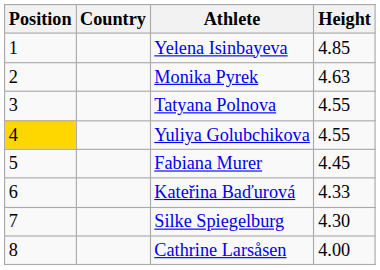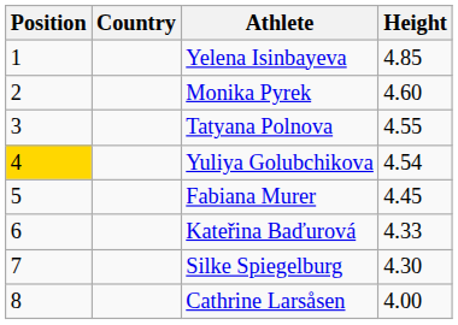 <table class="wikitable">
 <tr>
 <th>Position</th>
 <th>Country</th>
 <th>Athlete</th>
 <th>Height</th>
 </tr>
 <tr>
 <td>1</td>
 <td></td>
 <td><a href='#'>Yelena Isinbayeva</a></td>
 <td>4.85</td>
 </tr>
 <tr>
 <td>2</td>
 <td></td>
 <td><a href='#'>Monika Pyrek</a></td>
-<td>4.63</td>
+<td>4.60</td>
 </tr>
 <tr>
 <td>3</td>
 <td></td>
 <td><a href='#'>Tatyana Polnova</a></td>
 <td>4.55</td>
 </tr>
 <tr>
 <td style="background: gold;">4</td>
 <td></td>
 <td><a href='#'>Yuliya Golubchikova</a></td>
-<td>4.55</td>
+<td>4.54</td>
 </tr>
 <tr>
 <td>5</td>
 <td></td>
 <td><a href='#'>Fabiana Murer</a></td>
 <td>4.45</td>
 </tr>
 <tr>
 <td>6</td>
 <td></td>
 <td><a href='#'>Kateřina Baďurová</a></td>
 <td>4.33</td>
 </tr>
 <tr>
 <td>7</td>
 <td></td>
 <td><a href='#'>Silke Spiegelburg</a></td>
 <td>4.30</td>
 </tr>
 <tr>
 <td>8</td>
 <td></td>
 <td><a href='#'>Cathrine Larsåsen</a></td>
 <td>4.00</td>
 </tr>
 </table>
